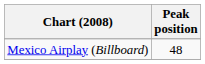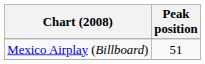 <table class="wikitable sortable plainrowheaders">
 <tr>
 <th scope="col">Chart (2008)</th>
 <th scope="col">Peak<br>position</th>
 </tr>
 <tr>
 </tr>
 <tr>
 <td><a href='#'>Mexico Airplay</a> (<em>Billboard</em>)</td>
-<td style="text-align:center">48</td>
+<td style="text-align:center">51</td>
 </tr>
 <tr>
 </tr>
 <tr>
 </tr>
 <tr>
 </tr>
 <tr>
 </tr>
 <tr>
 </tr>
 </table>
